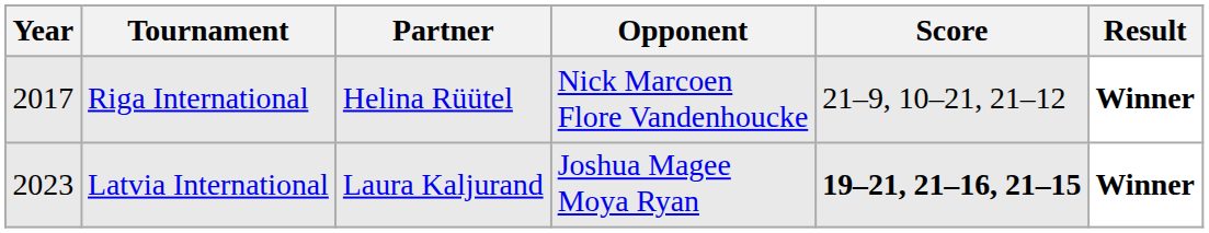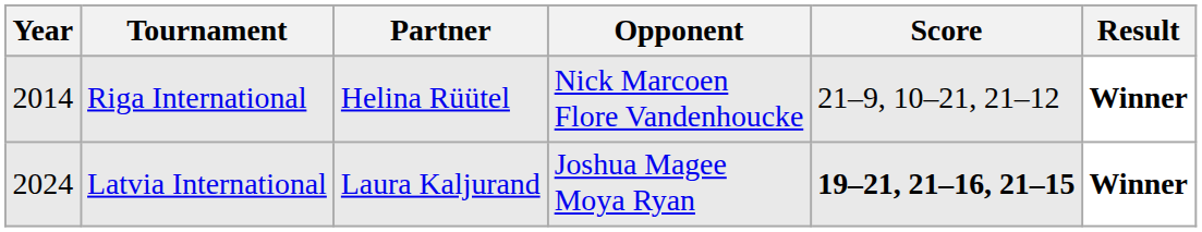 <table class="sortable wikitable" style="font-size: 90%;">
 <tr>
 <th>Year</th>
 <th>Tournament</th>
 <th>Partner</th>
 <th>Opponent</th>
 <th>Score</th>
 <th>Result</th>
 </tr>
 <tr style="background:#E9E9E9">
-<td align="center">2017</td>
+<td align="center">2014</td>
 <td align="left"><a href='#'>Riga International</a></td>
 <td align="left"> <a href='#'>Helina Rüütel</a></td>
 <td align="left"> <a href='#'>Nick Marcoen</a><br> <a href='#'>Flore Vandenhoucke</a></td>
 <td align="left">21–9, 10–21, 21–12</td>
 <td style="text-align:left; background:white"> <strong>Winner</strong></td>
 </tr>
 <tr style="background:#E9E9E9">
-<td align="center">2023</td>
+<td align="center">2024</td>
 <td align="left"><a href='#'>Latvia International</a></td>
 <td align="left"> <a href='#'>Laura Kaljurand</a></td>
 <td align="left"> <a href='#'>Joshua Magee</a><br> <a href='#'>Moya Ryan</a></td>
 <td align="left"><strong>19–21, 21–16, 21–15</strong></td>
 <td style="text-align:left; background:white"> <strong>Winner</strong></td>
 </tr>
 </table>
